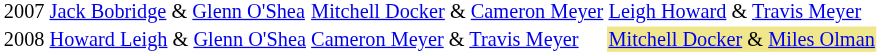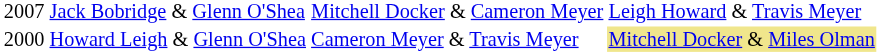 <table>
 <tr>
 <td>2007</td>
 <td><a href='#'>Jack Bobridge</a> & <a href='#'>Glenn O'Shea</a></td>
 <td><a href='#'>Mitchell Docker</a> & <a href='#'>Cameron Meyer</a></td>
 <td><a href='#'>Leigh Howard</a> & <a href='#'>Travis Meyer</a></td>
 </tr>
 <tr>
-<td>2008</td>
+<td>2000</td>
 <td><a href='#'>Howard Leigh</a> & <a href='#'>Glenn O'Shea</a></td>
 <td><a href='#'>Cameron Meyer</a> & <a href='#'>Travis Meyer</a></td>
 <td style="background: khaki;"><a href='#'>Mitchell Docker</a> & <a href='#'>Miles Olman</a></td>
 </tr>
 </table>
